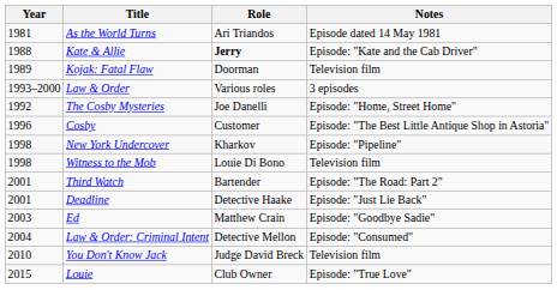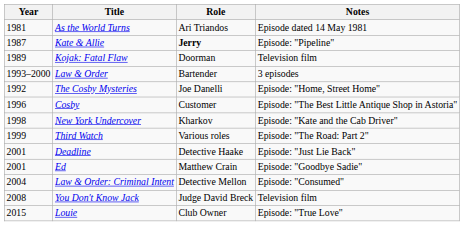 <table class="wikitable sortable">
 <tr>
 <th>Year</th>
 <th>Title</th>
 <th>Role</th>
 <th>Notes</th>
 </tr>
 <tr>
 <td>1981</td>
 <td><em><a href='#'>As the World Turns</a></em></td>
 <td>Ari Triandos</td>
 <td>Episode dated 14 May 1981</td>
 </tr>
 <tr>
-<td>1988</td>
+<td>1987</td>
 <td><em><a href='#'>Kate & Allie</a></em></td>
 <td><strong>Jerry</strong></td>
-<td>Episode: "Kate and the Cab Driver"</td>
+<td>Episode: "Pipeline"</td>
 </tr>
 <tr>
 <td>1989</td>
 <td><em><a href='#'>Kojak: Fatal Flaw</a></em></td>
 <td>Doorman</td>
 <td>Television film</td>
 </tr>
 <tr>
 <td>1993–2000</td>
 <td><em><a href='#'>Law & Order</a></em></td>
-<td>Various roles</td>
+<td>Bartender</td>
 <td>3 episodes</td>
 </tr>
 <tr>
 <td>1992</td>
 <td><em><a href='#'>The Cosby Mysteries</a></em></td>
 <td>Joe Danelli</td>
 <td>Episode: "Home, Street Home"</td>
 </tr>
 <tr>
 <td>1996</td>
 <td><a href='#'><em>Cosby</em></a></td>
 <td>Customer</td>
 <td>Episode: "The Best Little Antique Shop in Astoria"</td>
 </tr>
 <tr>
 <td>1998</td>
 <td><em><a href='#'>New York Undercover</a></em></td>
 <td>Kharkov</td>
-<td>Episode: "Pipeline"</td>
+<td>Episode: "Kate and the Cab Driver"</td>
 </tr>
 <tr>
-<td>1998</td>
-<td><em><a href='#'>Witness to the Mob</a></em></td>
-<td>Louie Di Bono</td>
-<td>Television film</td>
-</tr>
-<tr>
-<td>2001</td>
+<td>1999</td>
 <td><em><a href='#'>Third Watch</a></em></td>
-<td>Bartender</td>
+<td>Various roles</td>
 <td>Episode: "The Road: Part 2"</td>
 </tr>
 <tr>
 <td>2001</td>
 <td><a href='#'><em>Deadline</em></a></td>
 <td>Detective Haake</td>
 <td>Episode: "Just Lie Back"</td>
 </tr>
 <tr>
-<td>2003</td>
+<td>2001</td>
 <td><a href='#'><em>Ed</em></a></td>
 <td>Matthew Crain</td>
 <td>Episode: "Goodbye Sadie"</td>
 </tr>
 <tr>
 <td>2004</td>
 <td><em><a href='#'>Law & Order: Criminal Intent</a></em></td>
 <td>Detective Mellon</td>
 <td>Episode: "Consumed"</td>
 </tr>
 <tr>
-<td>2010</td>
+<td>2008</td>
 <td><a href='#'><em>You Don't Know Jack</em></a></td>
 <td>Judge David Breck</td>
 <td>Television film</td>
 </tr>
 <tr>
 <td>2015</td>
 <td><a href='#'><em>Louie</em></a></td>
 <td>Club Owner</td>
 <td>Episode: "True Love"</td>
 </tr>
 </table>
